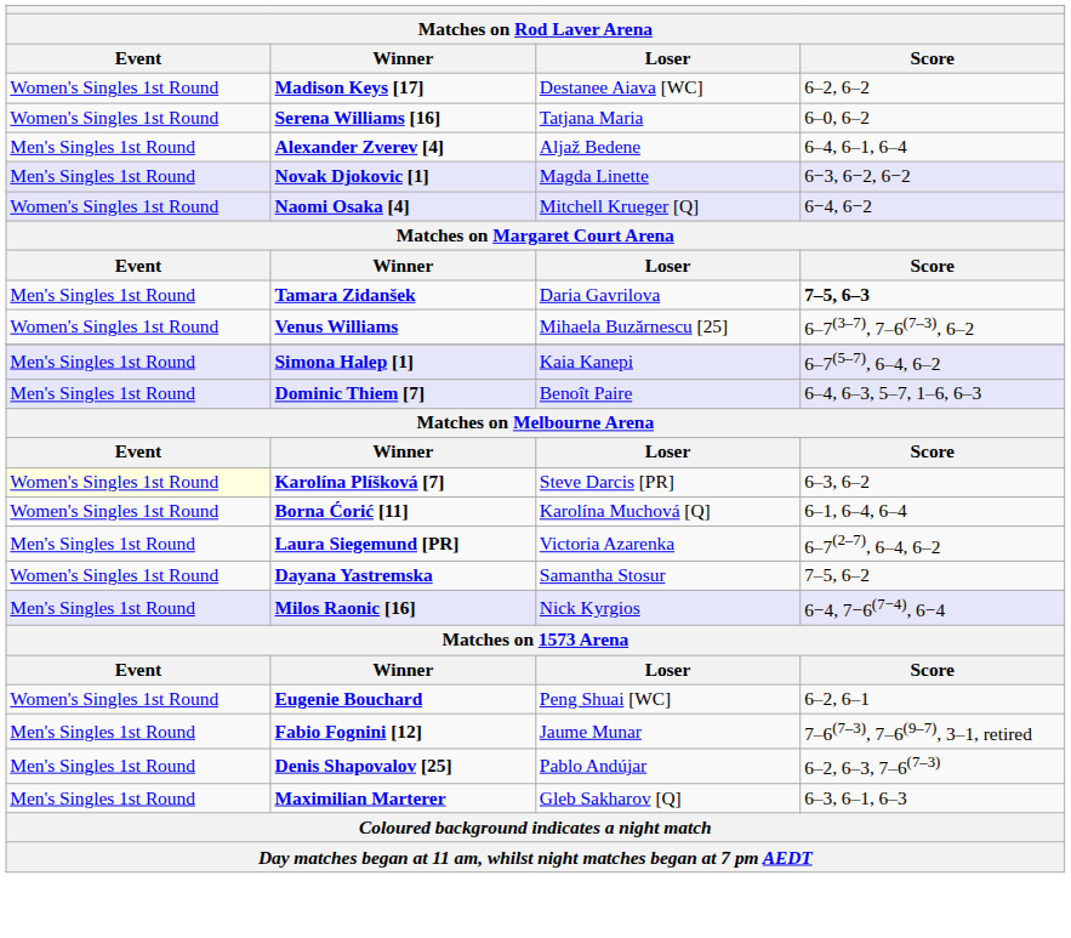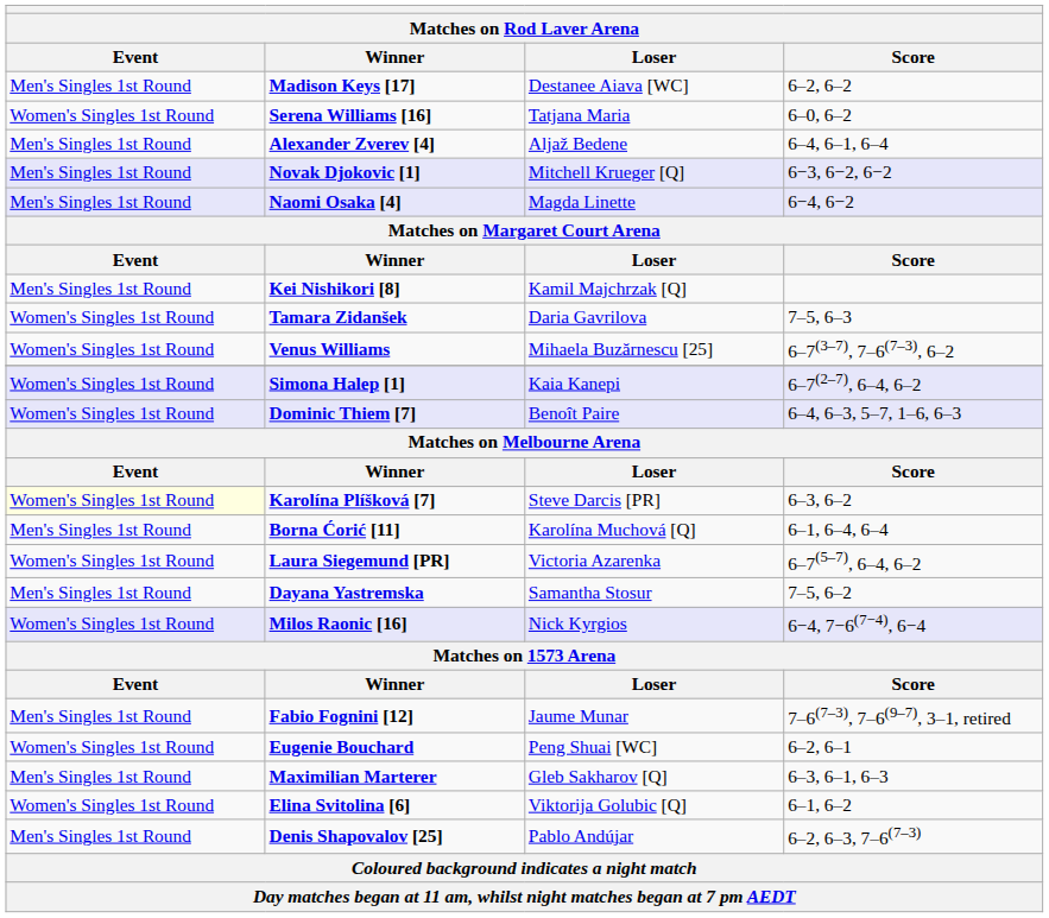 <table class="wikitable collapsible uncollapsed" style="margin:1em auto;">
 <tr>
 <th colspan=4></th>
 </tr>
 <tr>
 <th colspan=4><strong>Matches on <a href='#'>Rod Laver Arena</a></strong></th>
 </tr>
 <tr>
 <th style="width:220px;">Event</th>
 <th style="width:220px;">Winner</th>
 <th style="width:220px;">Loser</th>
 <th style="width:220px;">Score</th>
 </tr>
 <tr>
-<td><a href='#'>Women's Singles 1st Round</a></td>
+<td><a href='#'>Men's Singles 1st Round</a></td>
 <td> <strong><a href='#'>Madison Keys</a> [17]</strong></td>
 <td> <a href='#'>Destanee Aiava</a> [WC]</td>
 <td>6–2, 6–2</td>
 </tr>
 <tr>
 <td><a href='#'>Women's Singles 1st Round</a></td>
 <td> <strong><a href='#'>Serena Williams</a> [16]</strong></td>
 <td> <a href='#'>Tatjana Maria</a></td>
 <td>6–0, 6–2</td>
 </tr>
 <tr>
 <td><a href='#'>Men's Singles 1st Round</a></td>
 <td> <strong><a href='#'>Alexander Zverev</a> [4]</strong></td>
 <td> <a href='#'>Aljaž Bedene</a></td>
 <td>6–4, 6–1, 6–4</td>
 </tr>
 <tr bgcolor=lavender>
 <td><a href='#'>Men's Singles 1st Round</a></td>
 <td> <strong><a href='#'>Novak Djokovic</a> [1]</strong></td>
-<td> <a href='#'>Magda Linette</a></td>
+<td> <a href='#'>Mitchell Krueger</a> [Q]</td>
 <td>6−3, 6−2, 6−2</td>
 </tr>
 <tr bgcolor=lavender>
-<td><a href='#'>Women's Singles 1st Round</a></td>
+<td><a href='#'>Men's Singles 1st Round</a></td>
 <td> <strong><a href='#'>Naomi Osaka</a> [4]</strong></td>
-<td> <a href='#'>Mitchell Krueger</a> [Q]</td>
+<td> <a href='#'>Magda Linette</a></td>
 <td>6−4, 6−2</td>
 </tr>
 <tr>
 <th colspan=4><strong>Matches on <a href='#'>Margaret Court Arena</a></strong></th>
 </tr>
 <tr>
 <th style="width:220px;">Event</th>
 <th style="width:220px;">Winner</th>
 <th style="width:220px;">Loser</th>
 <th style="width:220px;">Score</th>
 </tr>
 <tr>
 <td><a href='#'>Men's Singles 1st Round</a></td>
+<td> <strong><a href='#'>Kei Nishikori</a> [8]</strong></td>
+<td> <a href='#'>Kamil Majchrzak</a> [Q]</td>
+<td></td>
+</tr>
+<tr>
+<td><a href='#'>Women's Singles 1st Round</a></td>
 <td> <strong><a href='#'>Tamara Zidanšek</a></strong></td>
 <td> <a href='#'>Daria Gavrilova</a></td>
-<td><strong>7–5, 6–3</strong></td>
+<td>7–5, 6–3</td>
 </tr>
 <tr>
 <td><a href='#'>Women's Singles 1st Round</a></td>
 <td> <strong><a href='#'>Venus Williams</a></strong></td>
 <td> <a href='#'>Mihaela Buzărnescu</a> [25]</td>
 <td>6–7<sup>(3–7)</sup>, 7–6<sup>(7–3)</sup>, 6–2</td>
 </tr>
 <tr>
 </tr>
 <tr bgcolor=lavender>
-<td><a href='#'>Men's Singles 1st Round</a></td>
+<td><a href='#'>Women's Singles 1st Round</a></td>
 <td> <strong><a href='#'>Simona Halep</a> [1]</strong></td>
 <td> <a href='#'>Kaia Kanepi</a></td>
-<td>6–7<sup>(5–7)</sup>, 6–4, 6–2</td>
+<td>6–7<sup>(2–7)</sup>, 6–4, 6–2</td>
 </tr>
 <tr bgcolor=lavender>
-<td><a href='#'>Men's Singles 1st Round</a></td>
+<td><a href='#'>Women's Singles 1st Round</a></td>
 <td> <strong><a href='#'>Dominic Thiem</a> [7]</strong></td>
 <td> <a href='#'>Benoît Paire</a></td>
 <td>6–4, 6–3, 5–7, 1–6, 6–3</td>
 </tr>
 <tr>
 <th colspan=4><strong>Matches on <a href='#'>Melbourne Arena</a></strong></th>
 </tr>
 <tr>
 <th style="width:220px;">Event</th>
 <th style="width:220px;">Winner</th>
 <th style="width:220px;">Loser</th>
 <th style="width:220px;">Score</th>
 </tr>
 <tr>
 <td style="background: lightyellow;"><a href='#'>Women's Singles 1st Round</a></td>
 <td> <strong><a href='#'>Karolína Plíšková</a> [7]</strong></td>
 <td> <a href='#'>Steve Darcis</a> [PR]</td>
 <td>6–3, 6–2</td>
 </tr>
 <tr>
-<td><a href='#'>Women's Singles 1st Round</a></td>
+<td><a href='#'>Men's Singles 1st Round</a></td>
 <td> <strong><a href='#'>Borna Ćorić</a> [11]</strong></td>
 <td> <a href='#'>Karolína Muchová</a> [Q]</td>
 <td>6–1, 6–4, 6–4</td>
 </tr>
 <tr>
-<td><a href='#'>Men's Singles 1st Round</a></td>
+<td><a href='#'>Women's Singles 1st Round</a></td>
 <td> <strong><a href='#'>Laura Siegemund</a> [PR]</strong></td>
 <td> <a href='#'>Victoria Azarenka</a></td>
-<td>6–7<sup>(2–7)</sup>, 6–4, 6–2</td>
+<td>6–7<sup>(5–7)</sup>, 6–4, 6–2</td>
 </tr>
 <tr>
-<td><a href='#'>Women's Singles 1st Round</a></td>
+<td><a href='#'>Men's Singles 1st Round</a></td>
 <td> <strong><a href='#'>Dayana Yastremska</a></strong></td>
 <td> <a href='#'>Samantha Stosur</a></td>
 <td>7–5, 6–2</td>
 </tr>
 <tr bgcolor=lavender>
-<td><a href='#'>Men's Singles 1st Round</a></td>
+<td><a href='#'>Women's Singles 1st Round</a></td>
 <td> <strong><a href='#'>Milos Raonic</a> [16]</strong></td>
 <td> <a href='#'>Nick Kyrgios</a></td>
 <td>6−4, 7−6<sup>(7−4)</sup>, 6−4</td>
 </tr>
 <tr>
 <th colspan=4><strong>Matches on <a href='#'>1573 Arena</a></strong></th>
 </tr>
 <tr>
 <th style="width:220px;">Event</th>
 <th style="width:220px;">Winner</th>
 <th style="width:220px;">Loser</th>
 <th style="width:220px;">Score</th>
 </tr>
 <tr>
+<td><a href='#'>Men's Singles 1st Round</a></td>
+<td> <strong><a href='#'>Fabio Fognini</a> [12]</strong></td>
+<td> <a href='#'>Jaume Munar</a></td>
+<td>7–6<sup>(7–3)</sup>, 7–6<sup>(9–7)</sup>, 3–1, retired</td>
+</tr>
+<tr>
 <td><a href='#'>Women's Singles 1st Round</a></td>
 <td> <strong><a href='#'>Eugenie Bouchard</a></strong></td>
 <td> <a href='#'>Peng Shuai</a> [WC]</td>
 <td>6–2, 6–1</td>
 </tr>
 <tr>
 <td><a href='#'>Men's Singles 1st Round</a></td>
-<td> <strong><a href='#'>Fabio Fognini</a> [12]</strong></td>
-<td> <a href='#'>Jaume Munar</a></td>
-<td>7–6<sup>(7–3)</sup>, 7–6<sup>(9–7)</sup>, 3–1, retired</td>
+<td> <strong><a href='#'>Maximilian Marterer</a></strong></td>
+<td> <a href='#'>Gleb Sakharov</a> [Q]</td>
+<td>6–3, 6–1, 6–3</td>
+</tr>
+<tr>
+<td><a href='#'>Women's Singles 1st Round</a></td>
+<td> <strong><a href='#'>Elina Svitolina</a> [6]</strong></td>
+<td> <a href='#'>Viktorija Golubic</a> [Q]</td>
+<td>6–1, 6–2</td>
 </tr>
 <tr>
 <td><a href='#'>Men's Singles 1st Round</a></td>
 <td> <strong><a href='#'>Denis Shapovalov</a> [25]</strong></td>
 <td> <a href='#'>Pablo Andújar</a></td>
 <td>6–2, 6–3, 7–6<sup>(7–3)</sup></td>
 </tr>
 <tr>
-<td><a href='#'>Men's Singles 1st Round</a></td>
-<td> <strong><a href='#'>Maximilian Marterer</a></strong></td>
-<td> <a href='#'>Gleb Sakharov</a> [Q]</td>
-<td>6–3, 6–1, 6–3</td>
-</tr>
-<tr>
 <th colspan=4><em>Coloured background indicates a night match</em></th>
 </tr>
 <tr>
 <th colspan=4><em>Day matches began at 11 am, whilst night matches began at 7 pm <a href='#'>AEDT</a></em></th>
 </tr>
 </table>
